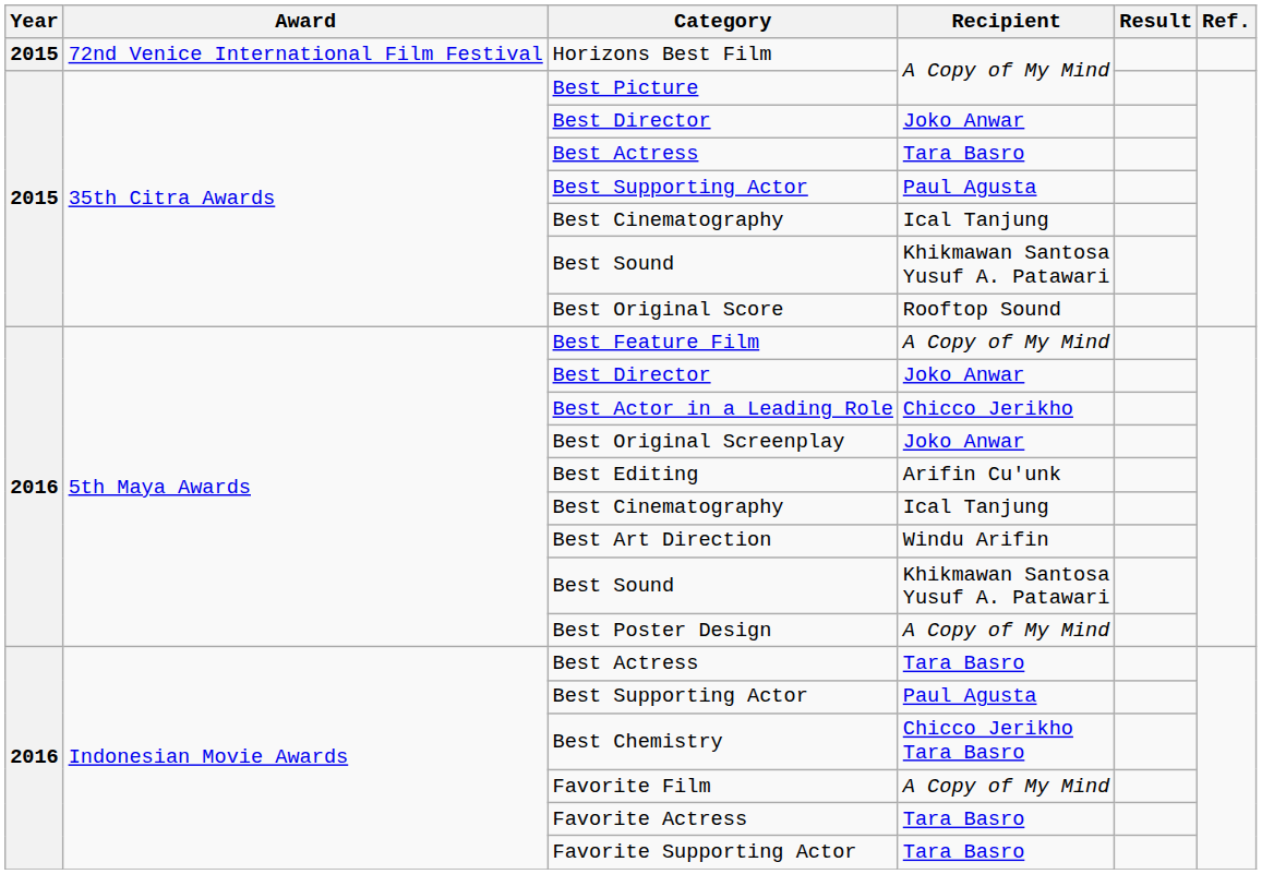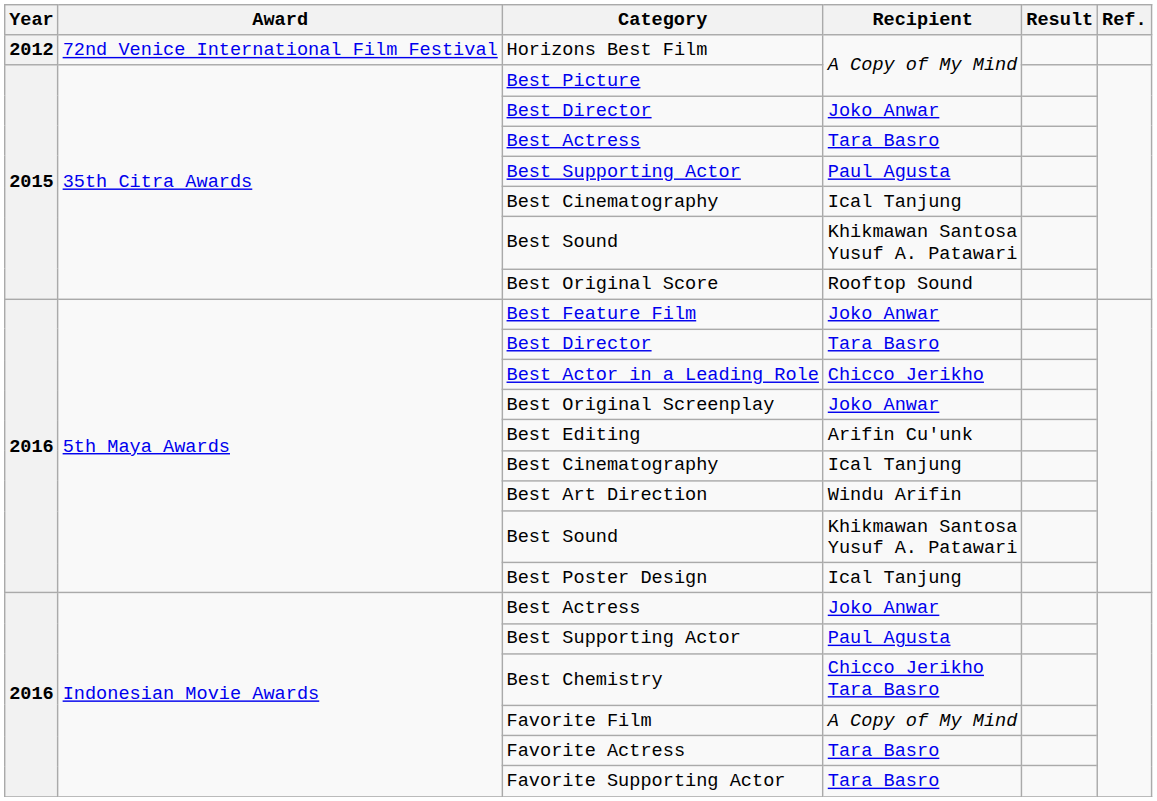 <table class="wikitable sortable">
 <tr>
 <th>Year</th>
 <th>Award</th>
 <th>Category</th>
 <th>Recipient</th>
 <th>Result</th>
 <th>Ref.</th>
 </tr>
 <tr>
-<th>2015</th>
+<th>2012</th>
 <td><a href='#'>72nd Venice International Film Festival</a></td>
 <td>Horizons Best Film</td>
 <td rowspan="2"><em>A Copy of My Mind</em></td>
 <td></td>
 <td></td>
 </tr>
 <tr>
 <th rowspan="7">2015</th>
 <td rowspan="7"><a href='#'>35th Citra Awards</a></td>
 <td><a href='#'>Best Picture</a></td>
 <td></td>
 <td rowspan="7"></td>
 </tr>
 <tr>
 <td><a href='#'>Best Director</a></td>
 <td><a href='#'>Joko Anwar</a></td>
 <td></td>
 </tr>
 <tr>
 <td><a href='#'>Best Actress</a></td>
 <td><a href='#'>Tara Basro</a></td>
 <td></td>
 </tr>
 <tr>
 <td><a href='#'>Best Supporting Actor</a></td>
 <td><a href='#'>Paul Agusta</a></td>
 <td></td>
 </tr>
 <tr>
 <td>Best Cinematography</td>
 <td>Ical Tanjung</td>
 <td></td>
 </tr>
 <tr>
 <td>Best Sound</td>
 <td>Khikmawan Santosa<br>Yusuf A. Patawari</td>
 <td></td>
 </tr>
 <tr>
 <td>Best Original Score</td>
 <td>Rooftop Sound</td>
 <td></td>
 </tr>
 <tr>
 <th rowspan="9">2016</th>
 <td rowspan="9"><a href='#'>5th Maya Awards</a></td>
 <td><a href='#'>Best Feature Film</a></td>
-<td><em>A Copy of My Mind</em></td>
+<td><a href='#'>Joko Anwar</a></td>
 <td></td>
 <td rowspan="9"></td>
 </tr>
 <tr>
 <td><a href='#'>Best Director</a></td>
-<td><a href='#'>Joko Anwar</a></td>
+<td><a href='#'>Tara Basro</a></td>
 <td></td>
 </tr>
 <tr>
 <td><a href='#'>Best Actor in a Leading Role</a></td>
 <td><a href='#'>Chicco Jerikho</a></td>
 <td></td>
 </tr>
 <tr>
 <td>Best Original Screenplay</td>
 <td><a href='#'>Joko Anwar</a></td>
 <td></td>
 </tr>
 <tr>
 <td>Best Editing</td>
 <td>Arifin Cu'unk</td>
 <td></td>
 </tr>
 <tr>
 <td>Best Cinematography</td>
 <td>Ical Tanjung</td>
 <td></td>
 </tr>
 <tr>
 <td>Best Art Direction</td>
 <td>Windu Arifin</td>
 <td></td>
 </tr>
 <tr>
 <td>Best Sound</td>
 <td>Khikmawan Santosa<br>Yusuf A. Patawari</td>
 <td></td>
 </tr>
 <tr>
 <td>Best Poster Design</td>
-<td><em>A Copy of My Mind</em></td>
+<td>Ical Tanjung</td>
 <td></td>
 </tr>
 <tr>
 <th rowspan="6">2016</th>
 <td rowspan="6"><a href='#'>Indonesian Movie Awards</a></td>
 <td>Best Actress</td>
-<td><a href='#'>Tara Basro</a></td>
+<td><a href='#'>Joko Anwar</a></td>
 <td></td>
 <td rowspan="6"></td>
 </tr>
 <tr>
 <td>Best Supporting Actor</td>
 <td><a href='#'>Paul Agusta</a></td>
 <td></td>
 </tr>
 <tr>
 <td>Best Chemistry</td>
 <td><a href='#'>Chicco Jerikho</a><br><a href='#'>Tara Basro</a></td>
 <td></td>
 </tr>
 <tr>
 <td>Favorite Film</td>
 <td><em>A Copy of My Mind</em></td>
 <td></td>
 </tr>
 <tr>
 <td>Favorite Actress</td>
 <td><a href='#'>Tara Basro</a></td>
 <td></td>
 </tr>
 <tr>
 <td>Favorite Supporting Actor</td>
 <td><a href='#'>Tara Basro</a></td>
 <td></td>
 </tr>
 </table>
